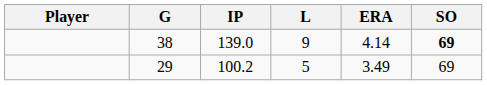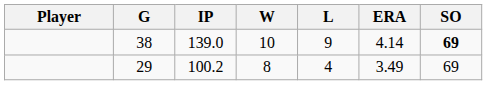 <table class="wikitable sortable">
 <tr>
 <th bgcolor="#DDDDFF" width="16%">Player</th>
 <th bgcolor="#DDDDFF" width="9%">G</th>
 <th bgcolor="#DDDDFF" width="9%">IP</th>
+<th bgcolor="#DDDDFF" width="9%">W</th>
 <th bgcolor="#DDDDFF" width="9%">L</th>
 <th bgcolor="#DDDDFF" width="9%">ERA</th>
 <th bgcolor="#DDDDFF" width="9%">SO</th>
 </tr>
 <tr align="center">
 <td></td>
 <td>38</td>
 <td>139.0</td>
+<td>10</td>
 <td>9</td>
 <td>4.14</td>
 <td><strong>69</strong></td>
 </tr>
 <tr align="center">
 <td></td>
 <td>29</td>
 <td>100.2</td>
-<td>5</td>
+<td>8</td>
+<td>4</td>
 <td>3.49</td>
 <td>69</td>
 </tr>
 </table>
